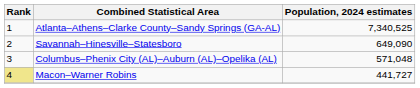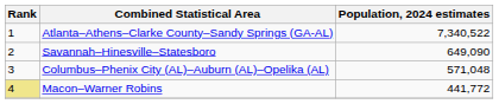 <table class="wikitable">
 <tr>
 <th>Rank</th>
 <th>Combined Statistical Area</th>
 <th>Population, 2024 estimates</th>
 </tr>
 <tr>
 <td>1</td>
 <td><a href='#'>Atlanta–Athens–Clarke County–Sandy Springs (GA-AL)</a></td>
-<td align=right>7,340,525</td>
+<td align=right>7,340,522</td>
 </tr>
 <tr>
 <td>2</td>
 <td><a href='#'>Savannah–Hinesville–Statesboro</a></td>
 <td align=right>649,090</td>
 </tr>
 <tr>
 <td>3</td>
 <td><a href='#'>Columbus–Phenix City (AL)–Auburn (AL)–Opelika (AL)</a></td>
 <td align=right>571,048</td>
 </tr>
 <tr>
 <td style="background: khaki;">4</td>
 <td><a href='#'>Macon–Warner Robins</a></td>
-<td align=right>441,727</td>
+<td align=right>441,772</td>
 </tr>
 <tr>
 </tr>
 </table>
